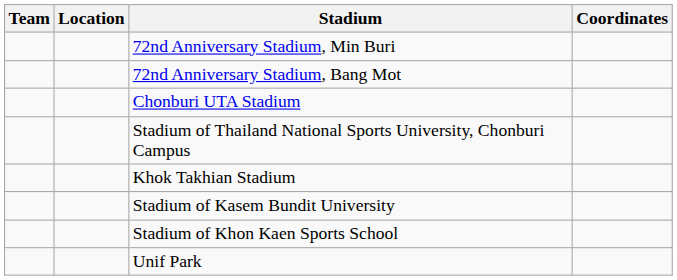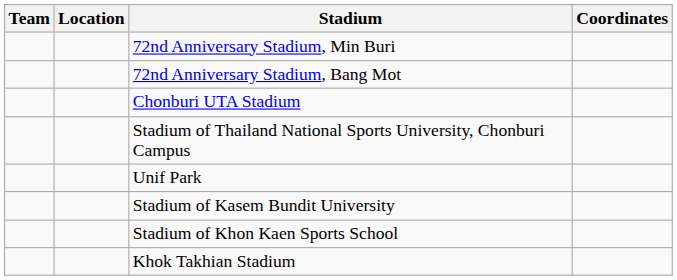 <table class="wikitable sortable">
 <tr>
 <th>Team</th>
 <th>Location</th>
 <th>Stadium</th>
 <th>Coordinates</th>
 </tr>
 <tr>
 <td></td>
 <td></td>
 <td><a href='#'>72nd Anniversary Stadium</a>, Min Buri</td>
 <td></td>
 </tr>
 <tr>
 <td></td>
 <td></td>
 <td><a href='#'>72nd Anniversary Stadium</a>, Bang Mot</td>
 <td></td>
 </tr>
 <tr>
 <td></td>
 <td></td>
 <td><a href='#'>Chonburi UTA Stadium</a></td>
 <td></td>
 </tr>
 <tr>
 <td></td>
 <td></td>
 <td>Stadium of Thailand National Sports University, Chonburi Campus</td>
 <td></td>
 </tr>
 <tr>
 <td></td>
 <td></td>
-<td>Khok Takhian Stadium</td>
+<td>Unif Park</td>
 <td></td>
 </tr>
 <tr>
 <td></td>
 <td></td>
 <td>Stadium of Kasem Bundit University</td>
 <td></td>
 </tr>
 <tr>
 <td></td>
 <td></td>
 <td>Stadium of Khon Kaen Sports School</td>
 <td></td>
 </tr>
 <tr>
 <td></td>
 <td></td>
-<td>Unif Park</td>
+<td>Khok Takhian Stadium</td>
 <td></td>
 </tr>
 </table>
